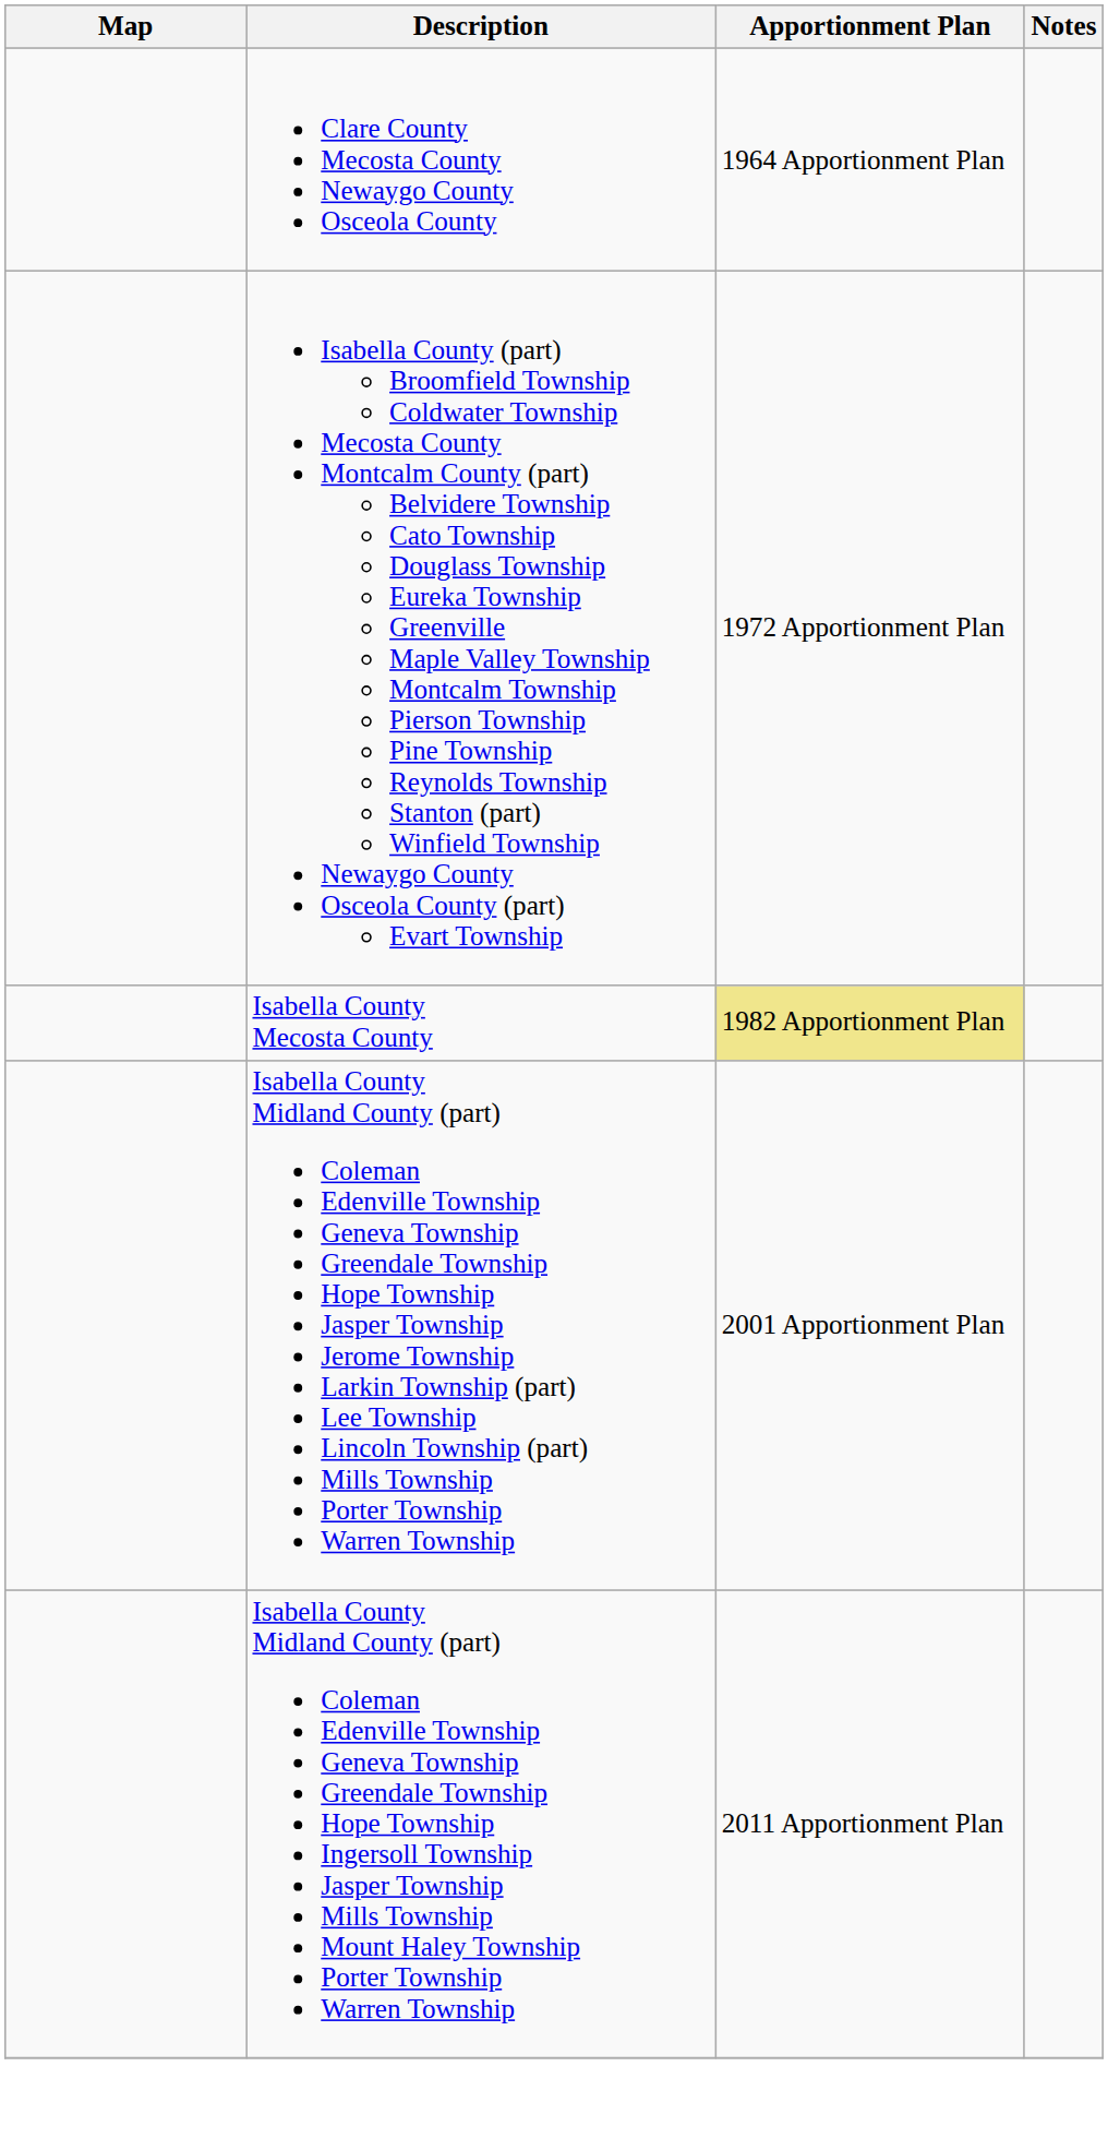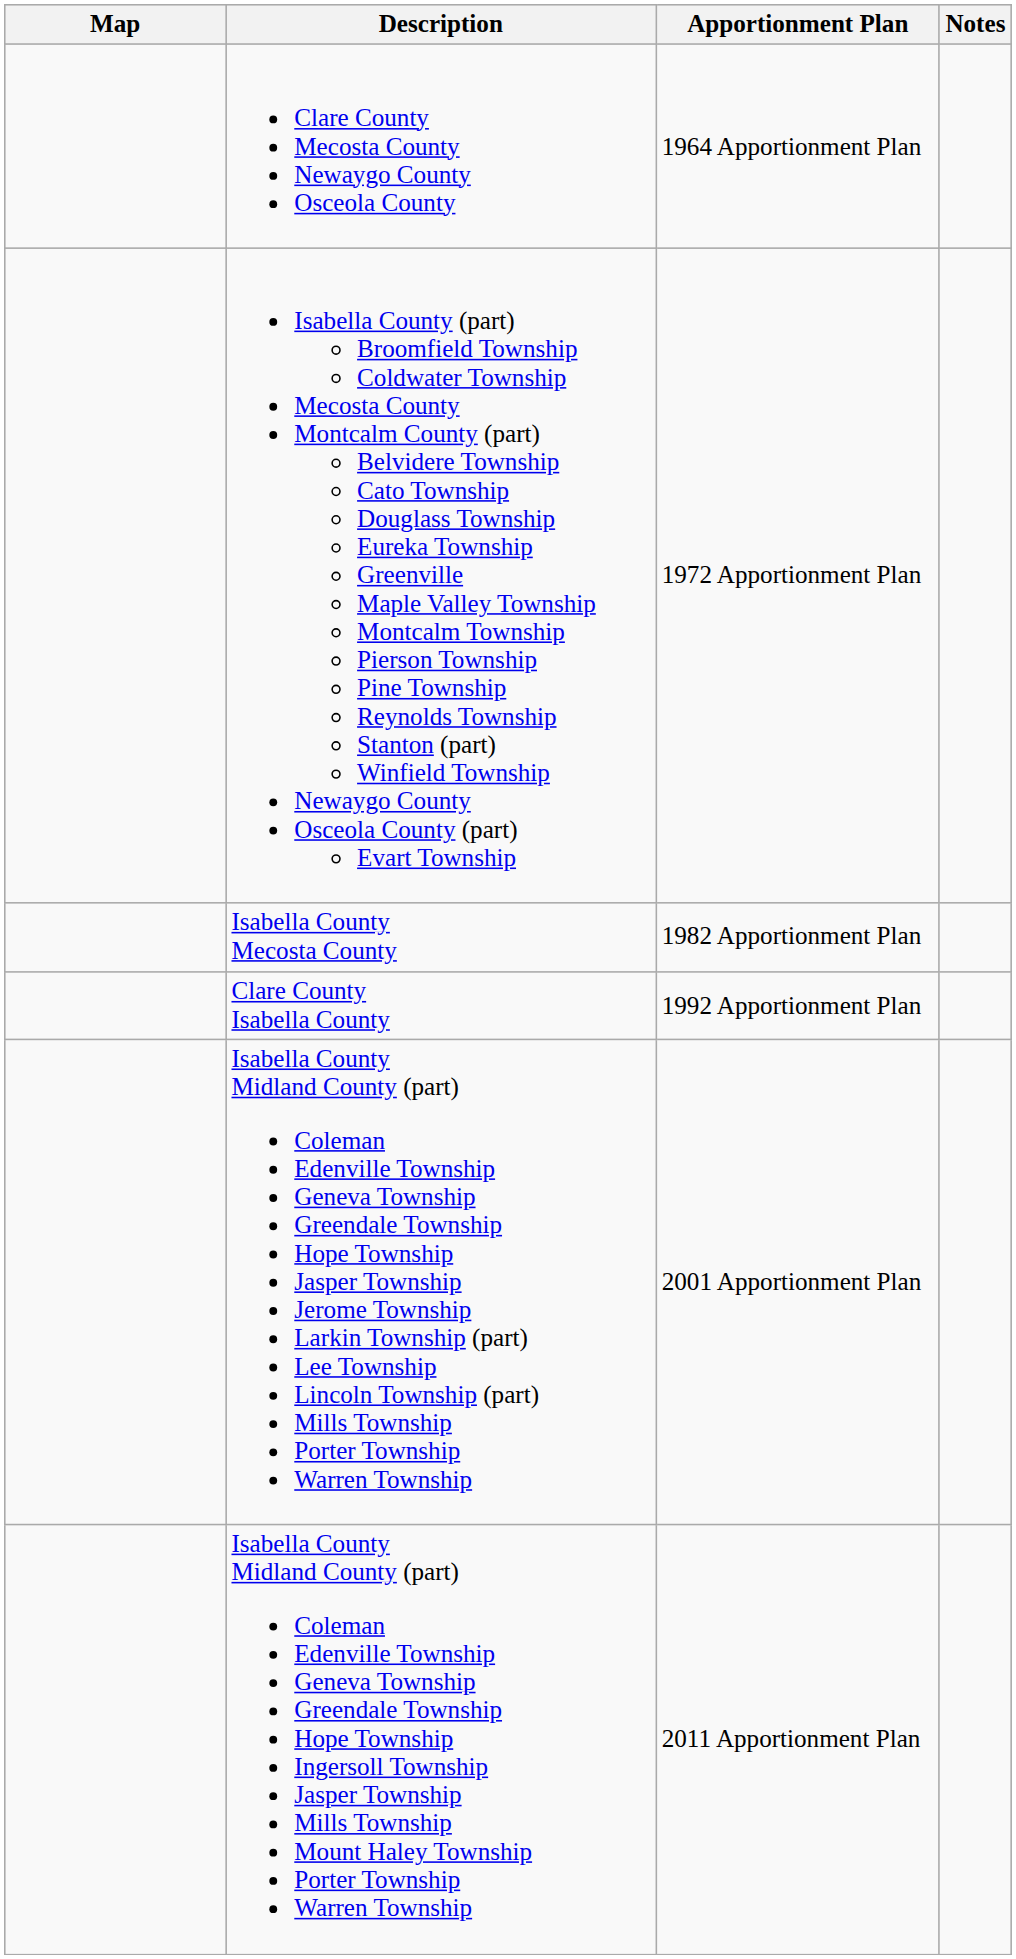 <table class="wikitable sortable">
 <tr>
 <th style="width:100pt;">Map</th>
 <th style="width:200pt;">Description</th>
 <th style="width:130pt;">Apportionment Plan</th>
 <th style="width:15pt;">Notes</th>
 </tr>
 <tr>
 <td></td>
 <td><br><ul><li><a href='#'>Clare County</a></li><li><a href='#'>Mecosta County</a></li><li><a href='#'>Newaygo County</a></li><li><a href='#'>Osceola County</a></li></ul></td>
 <td>1964 Apportionment Plan</td>
 <td></td>
 </tr>
 <tr>
 <td></td>
 <td><br><ul><li><a href='#'>Isabella County</a> (part)<ul><li><a href='#'>Broomfield Township</a></li><li><a href='#'>Coldwater Township</a></li></ul></li><li><a href='#'>Mecosta County</a></li><li><a href='#'>Montcalm County</a> (part)<ul><li><a href='#'>Belvidere Township</a></li><li><a href='#'>Cato Township</a></li><li><a href='#'>Douglass Township</a></li><li><a href='#'>Eureka Township</a></li><li><a href='#'>Greenville</a></li><li><a href='#'>Maple Valley Township</a></li><li><a href='#'>Montcalm Township</a></li><li><a href='#'>Pierson Township</a></li><li><a href='#'>Pine Township</a></li><li><a href='#'>Reynolds Township</a></li><li><a href='#'>Stanton</a> (part)</li><li><a href='#'>Winfield Township</a></li></ul></li><li><a href='#'>Newaygo County</a></li><li><a href='#'>Osceola County</a> (part)<ul><li><a href='#'>Evart Township</a></li></ul></li></ul></td>
 <td>1972 Apportionment Plan</td>
 <td></td>
 </tr>
 <tr>
 <td></td>
 <td><a href='#'>Isabella County</a><br><a href='#'>Mecosta County</a></td>
-<td style="background: khaki;">1982 Apportionment Plan</td>
+<td>1982 Apportionment Plan</td>
+<td></td>
+</tr>
+<tr>
+<td></td>
+<td><a href='#'>Clare County</a><br><a href='#'>Isabella County</a></td>
+<td>1992 Apportionment Plan</td>
 <td></td>
 </tr>
 <tr>
 <td></td>
 <td><a href='#'>Isabella County</a><br><a href='#'>Midland County</a> (part)<ul><li><a href='#'>Coleman</a></li><li><a href='#'>Edenville Township</a></li><li><a href='#'>Geneva Township</a></li><li><a href='#'>Greendale Township</a></li><li><a href='#'>Hope Township</a></li><li><a href='#'>Jasper Township</a></li><li><a href='#'>Jerome Township</a></li><li><a href='#'>Larkin Township</a> (part)</li><li><a href='#'>Lee Township</a></li><li><a href='#'>Lincoln Township</a> (part)</li><li><a href='#'>Mills Township</a></li><li><a href='#'>Porter Township</a></li><li><a href='#'>Warren Township</a></li></ul></td>
 <td>2001 Apportionment Plan</td>
 <td></td>
 </tr>
 <tr>
 <td></td>
 <td><a href='#'>Isabella County</a><br><a href='#'>Midland County</a> (part)<ul><li><a href='#'>Coleman</a></li><li><a href='#'>Edenville Township</a></li><li><a href='#'>Geneva Township</a></li><li><a href='#'>Greendale Township</a></li><li><a href='#'>Hope Township</a></li><li><a href='#'>Ingersoll Township</a></li><li><a href='#'>Jasper Township</a></li><li><a href='#'>Mills Township</a></li><li><a href='#'>Mount Haley Township</a></li><li><a href='#'>Porter Township</a></li><li><a href='#'>Warren Township</a></li></ul></td>
 <td>2011 Apportionment Plan</td>
 <td></td>
 </tr>
 <tr>
 </tr>
 </table>
